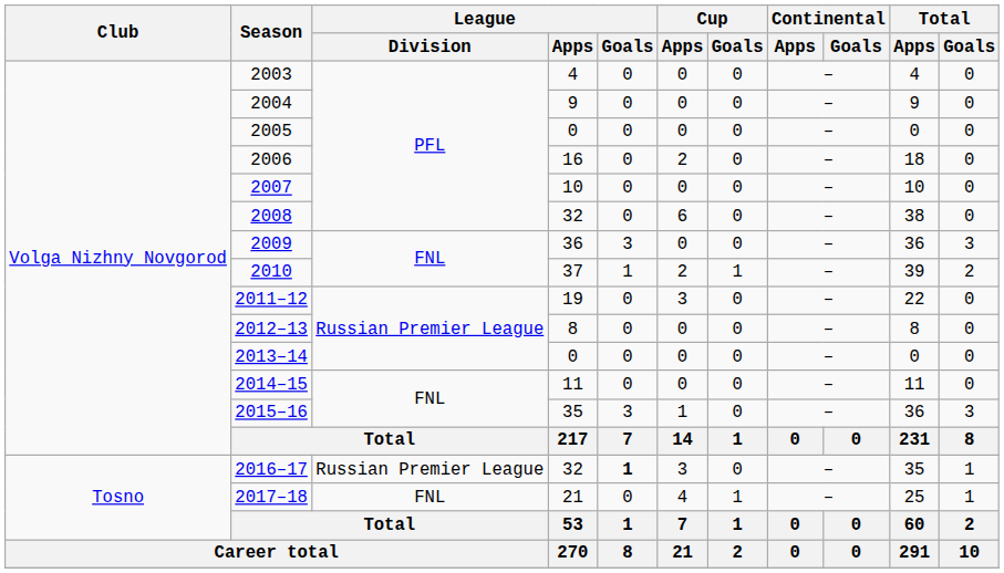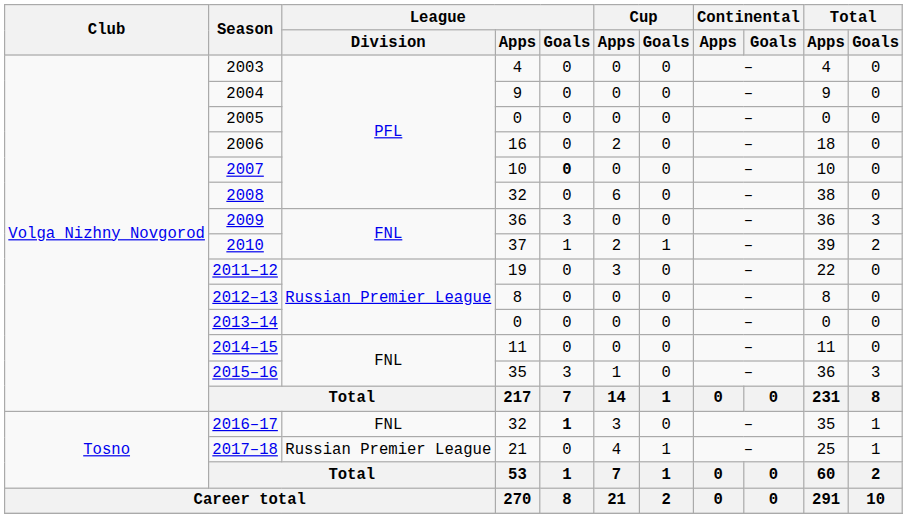 <table class="wikitable" style="text-align: center;">
 <tr>
 <th rowspan=2>Club</th>
 <th rowspan=2>Season</th>
 <th colspan=3>League</th>
 <th colspan=2>Cup</th>
 <th colspan=2>Continental</th>
 <th colspan=2>Total</th>
 </tr>
 <tr>
 <th>Division</th>
 <th>Apps</th>
 <th>Goals</th>
 <th>Apps</th>
 <th>Goals</th>
 <th>Apps</th>
 <th>Goals</th>
 <th>Apps</th>
 <th>Goals</th>
 </tr>
 <tr>
 <td rowspan=14><a href='#'>Volga Nizhny Novgorod</a></td>
 <td>2003</td>
 <td rowspan=6><a href='#'>PFL</a></td>
 <td>4</td>
 <td>0</td>
 <td>0</td>
 <td>0</td>
 <td colspan=2>–</td>
 <td>4</td>
 <td>0</td>
 </tr>
 <tr>
 <td>2004</td>
 <td>9</td>
 <td>0</td>
 <td>0</td>
 <td>0</td>
 <td colspan=2>–</td>
 <td>9</td>
 <td>0</td>
 </tr>
 <tr>
 <td>2005</td>
 <td>0</td>
 <td>0</td>
 <td>0</td>
 <td>0</td>
 <td colspan=2>–</td>
 <td>0</td>
 <td>0</td>
 </tr>
 <tr>
 <td>2006</td>
 <td>16</td>
 <td>0</td>
 <td>2</td>
 <td>0</td>
 <td colspan=2>–</td>
 <td>18</td>
 <td>0</td>
 </tr>
 <tr>
 <td><a href='#'>2007</a></td>
 <td>10</td>
-<td>0</td>
+<td><strong>0</strong></td>
 <td>0</td>
 <td>0</td>
 <td colspan=2>–</td>
 <td>10</td>
 <td>0</td>
 </tr>
 <tr>
 <td><a href='#'>2008</a></td>
 <td>32</td>
 <td>0</td>
 <td>6</td>
 <td>0</td>
 <td colspan=2>–</td>
 <td>38</td>
 <td>0</td>
 </tr>
 <tr>
 <td><a href='#'>2009</a></td>
 <td rowspan=2><a href='#'>FNL</a></td>
 <td>36</td>
 <td>3</td>
 <td>0</td>
 <td>0</td>
 <td colspan=2>–</td>
 <td>36</td>
 <td>3</td>
 </tr>
 <tr>
 <td><a href='#'>2010</a></td>
 <td>37</td>
 <td>1</td>
 <td>2</td>
 <td>1</td>
 <td colspan=2>–</td>
 <td>39</td>
 <td>2</td>
 </tr>
 <tr>
 <td><a href='#'>2011–12</a></td>
 <td rowspan=3><a href='#'>Russian Premier League</a></td>
 <td>19</td>
 <td>0</td>
 <td>3</td>
 <td>0</td>
 <td colspan=2>–</td>
 <td>22</td>
 <td>0</td>
 </tr>
 <tr>
 <td><a href='#'>2012–13</a></td>
 <td>8</td>
 <td>0</td>
 <td>0</td>
 <td>0</td>
 <td colspan=2>–</td>
 <td>8</td>
 <td>0</td>
 </tr>
 <tr>
 <td><a href='#'>2013–14</a></td>
 <td>0</td>
 <td>0</td>
 <td>0</td>
 <td>0</td>
 <td colspan=2>–</td>
 <td>0</td>
 <td>0</td>
 </tr>
 <tr>
 <td><a href='#'>2014–15</a></td>
 <td rowspan=2>FNL</td>
 <td>11</td>
 <td>0</td>
 <td>0</td>
 <td>0</td>
 <td colspan=2>–</td>
 <td>11</td>
 <td>0</td>
 </tr>
 <tr>
 <td><a href='#'>2015–16</a></td>
 <td>35</td>
 <td>3</td>
 <td>1</td>
 <td>0</td>
 <td colspan=2>–</td>
 <td>36</td>
 <td>3</td>
 </tr>
 <tr>
 <th colspan=2>Total</th>
 <th>217</th>
 <th>7</th>
 <th>14</th>
 <th>1</th>
 <th>0</th>
 <th>0</th>
 <th>231</th>
 <th>8</th>
 </tr>
 <tr>
 <td rowspan=3><a href='#'>Tosno</a></td>
 <td><a href='#'>2016–17</a></td>
-<td>Russian Premier League</td>
+<td>FNL</td>
 <td>32</td>
 <td><strong>1</strong></td>
 <td>3</td>
 <td>0</td>
 <td colspan=2>–</td>
 <td>35</td>
 <td>1</td>
 </tr>
 <tr>
 <td><a href='#'>2017–18</a></td>
-<td>FNL</td>
+<td>Russian Premier League</td>
 <td>21</td>
 <td>0</td>
 <td>4</td>
 <td>1</td>
 <td colspan=2>–</td>
 <td>25</td>
 <td>1</td>
 </tr>
 <tr>
 <th colspan=2>Total</th>
 <th>53</th>
 <th>1</th>
 <th>7</th>
 <th>1</th>
 <th>0</th>
 <th>0</th>
 <th>60</th>
 <th>2</th>
 </tr>
 <tr>
 <th colspan=3>Career total</th>
 <th>270</th>
 <th>8</th>
 <th>21</th>
 <th>2</th>
 <th>0</th>
 <th>0</th>
 <th>291</th>
 <th>10</th>
 </tr>
 <tr>
 </tr>
 </table>
